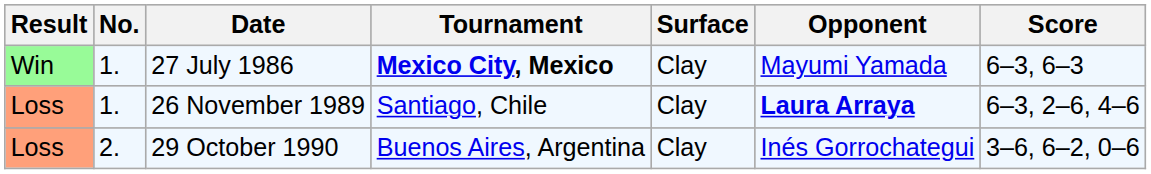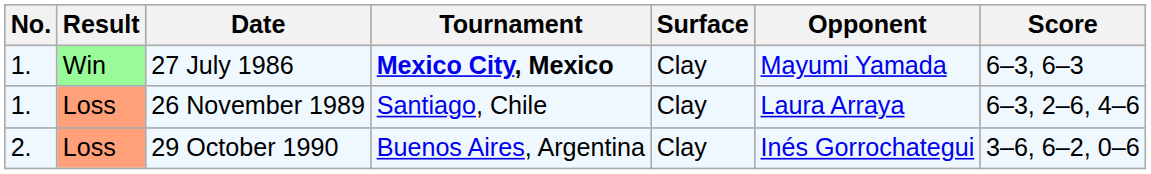 <table class="sortable wikitable" style="font-size:97%">
 <tr>
+<th>No.</th>
 <th>Result</th>
-<th>No.</th>
 <th>Date</th>
 <th>Tournament</th>
 <th>Surface</th>
 <th>Opponent</th>
 <th>Score</th>
 </tr>
 <tr style="background:#f0f8ff;">
+<td>1.</td>
 <td style="background:#98fb98;">Win</td>
-<td>1.</td>
 <td>27 July 1986</td>
 <td><strong><a href='#'>Mexico City</a>, Mexico</strong></td>
 <td>Clay</td>
 <td> <a href='#'>Mayumi Yamada</a></td>
 <td>6–3, 6–3</td>
 </tr>
 <tr style="background:#f0f8ff;">
+<td>1.</td>
 <td style="background:#ffa07a;">Loss</td>
-<td>1.</td>
 <td>26 November 1989</td>
 <td><a href='#'>Santiago</a>, Chile</td>
 <td>Clay</td>
-<td><strong> <a href='#'>Laura Arraya</a></strong></td>
+<td> <a href='#'>Laura Arraya</a></td>
 <td>6–3, 2–6, 4–6</td>
 </tr>
 <tr style="background:#f0f8ff;">
+<td>2.</td>
 <td style="background:#ffa07a;">Loss</td>
-<td>2.</td>
 <td>29 October 1990</td>
 <td><a href='#'>Buenos Aires</a>, Argentina</td>
 <td>Clay</td>
 <td> <a href='#'>Inés Gorrochategui</a></td>
 <td>3–6, 6–2, 0–6</td>
 </tr>
 </table>
